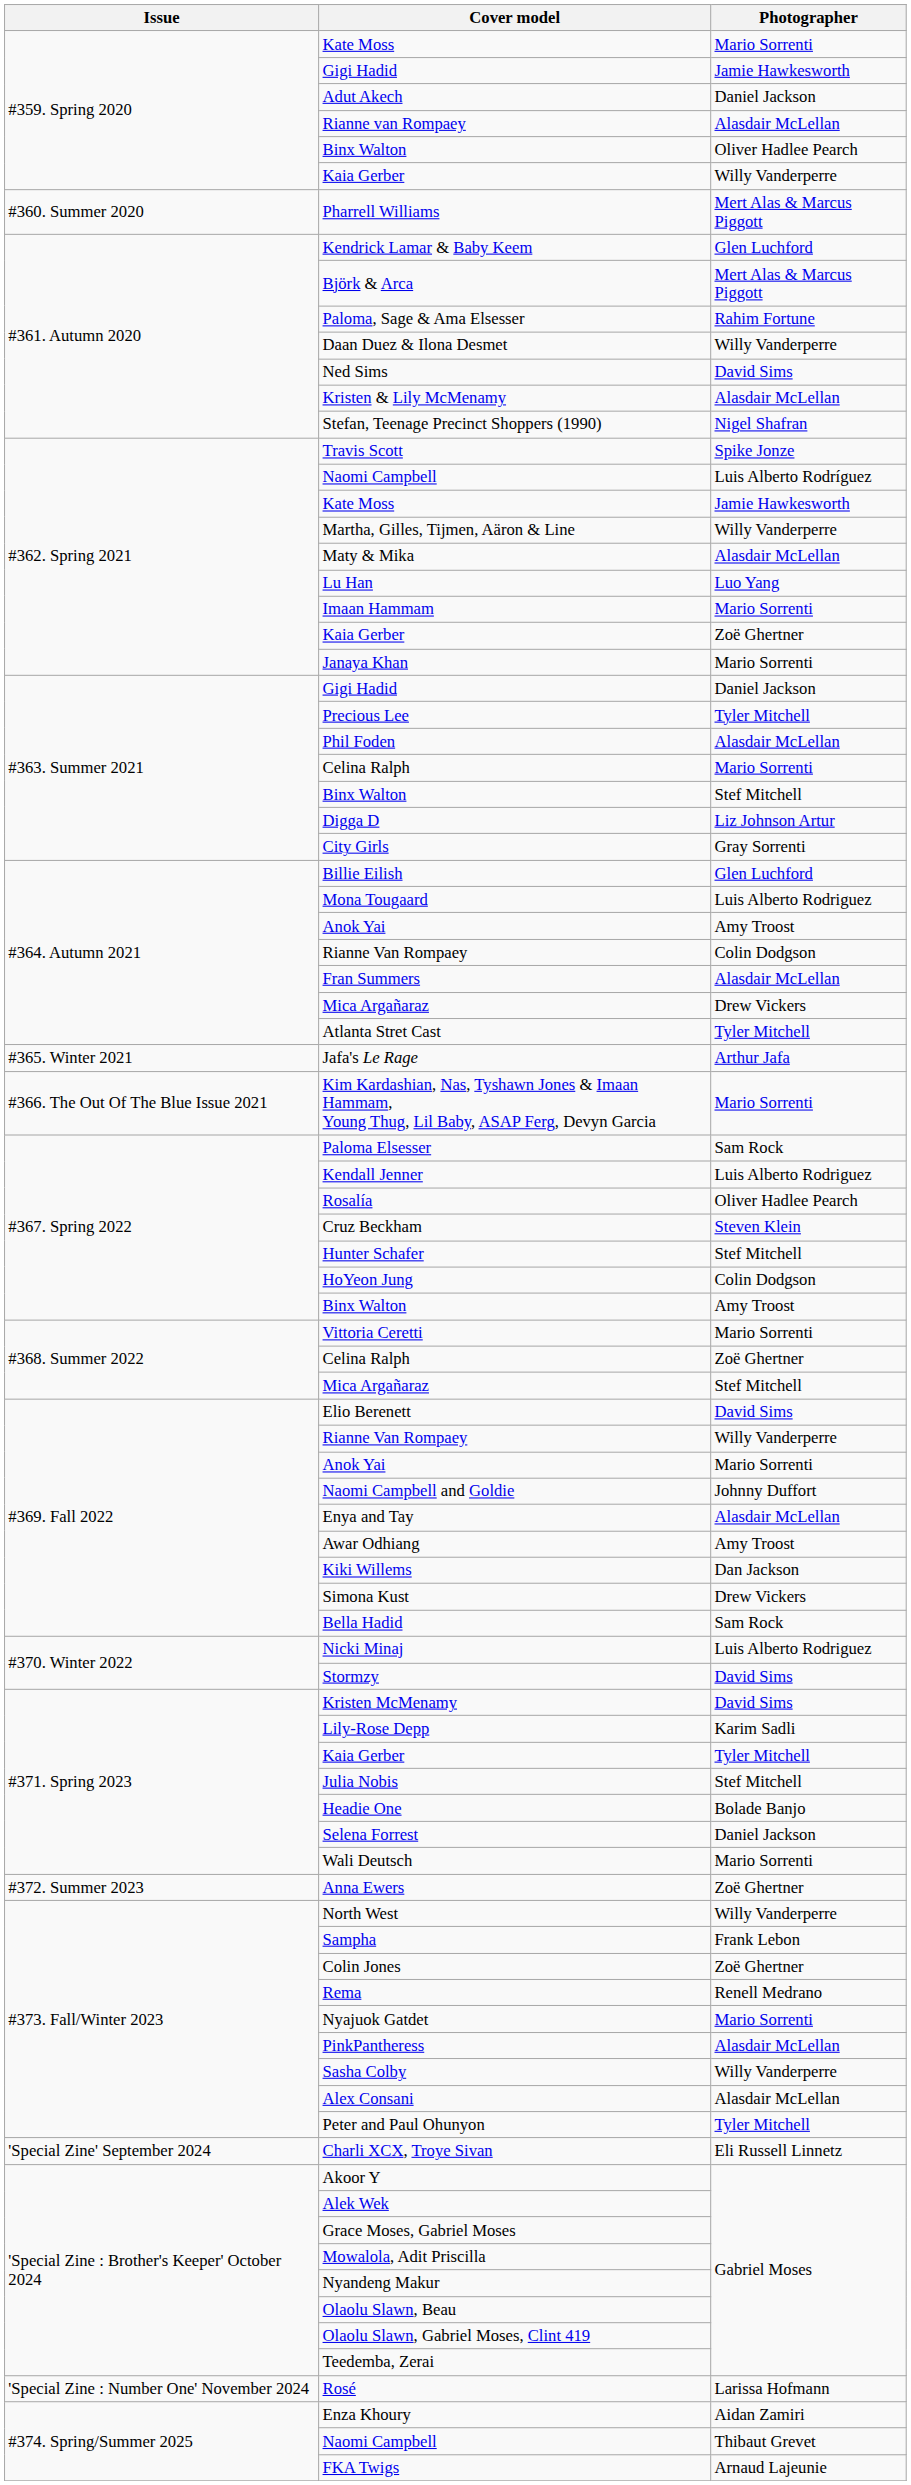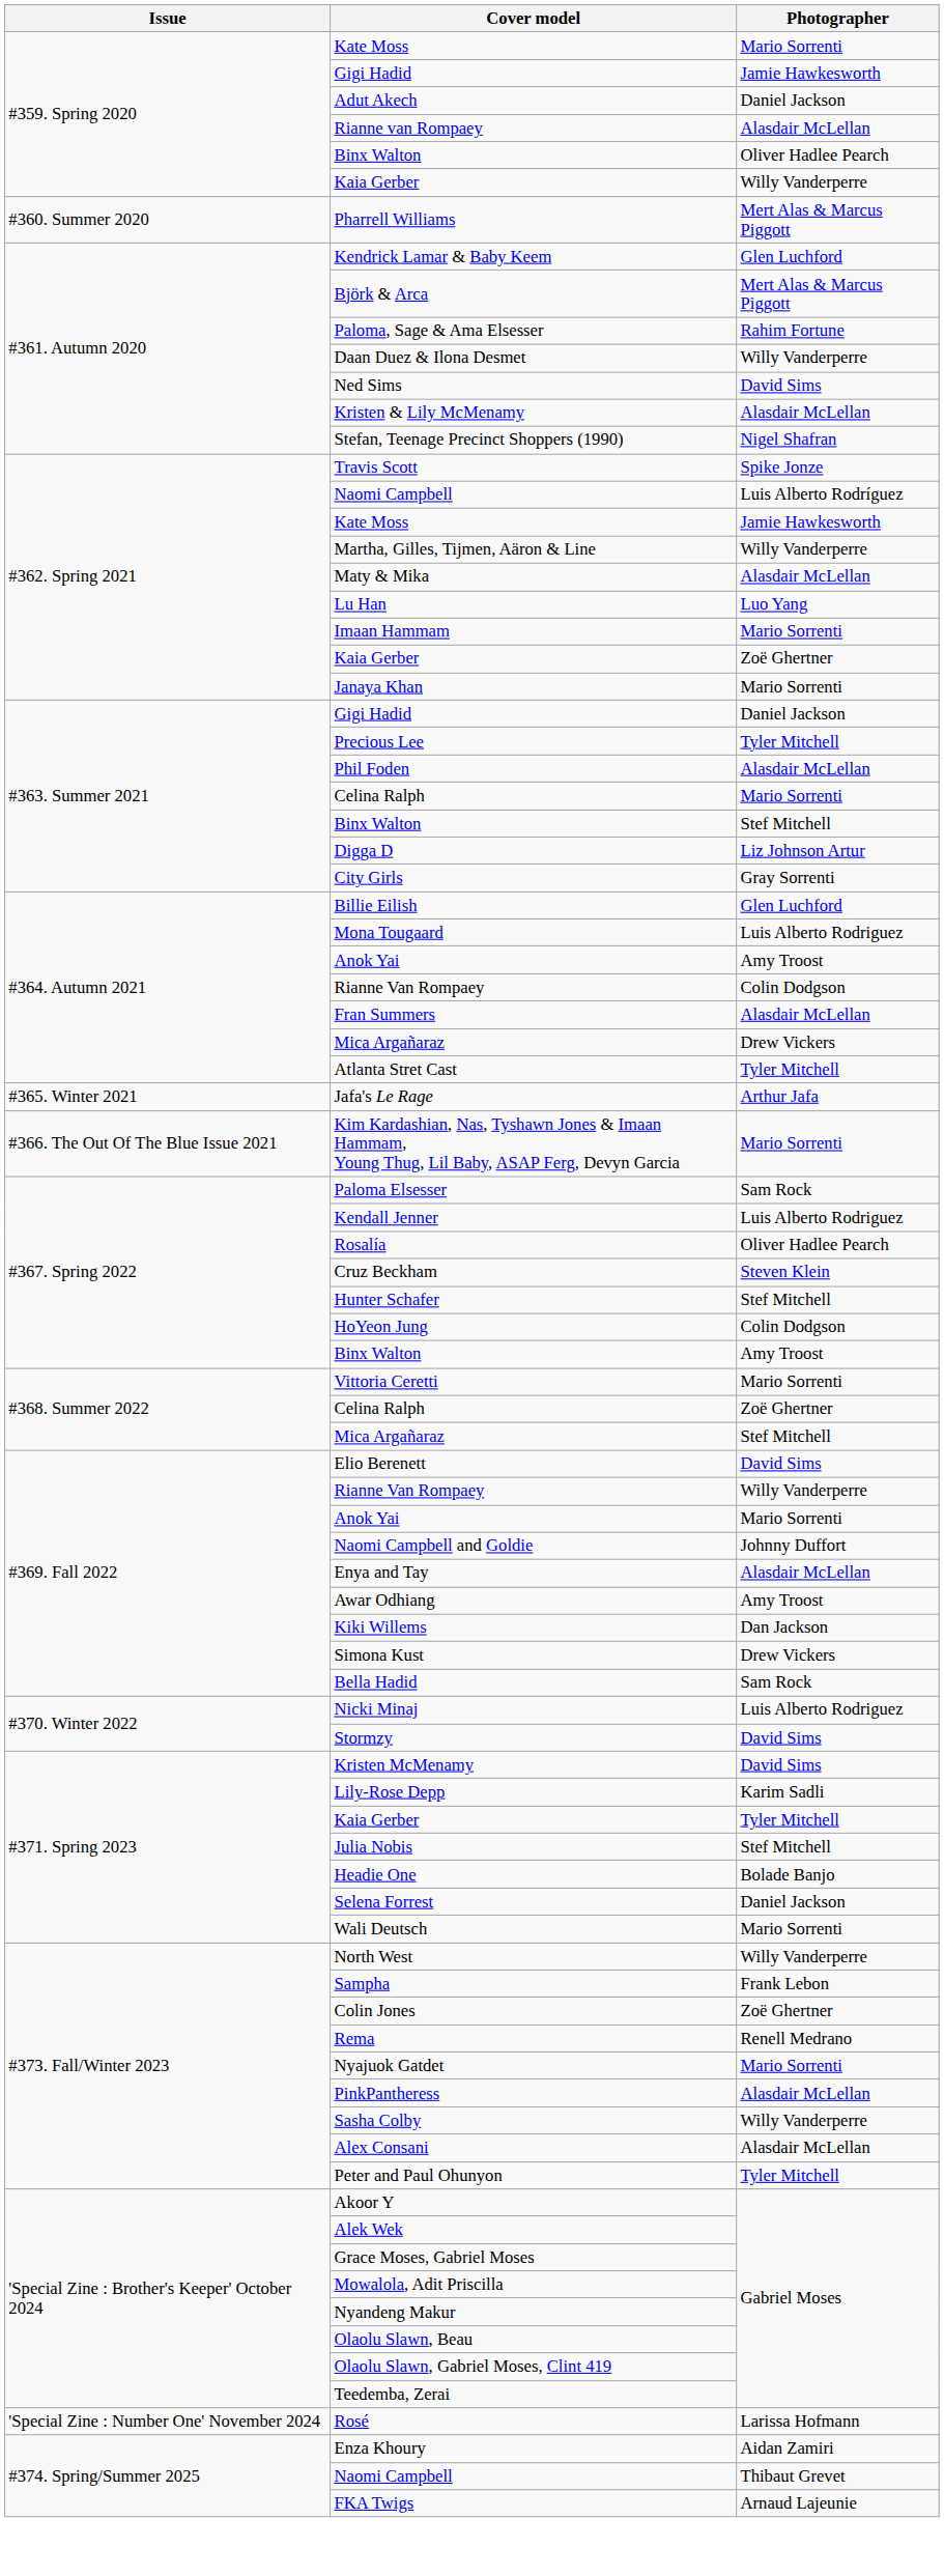 <table class="sortable wikitable">
 <tr>
 <th style="text-align:center;">Issue</th>
 <th style="text-align:center;">Cover model</th>
 <th style="text-align:center;">Photographer</th>
 </tr>
 <tr>
 <td rowspan=6>#359. Spring 2020</td>
 <td><a href='#'>Kate Moss</a></td>
 <td><a href='#'>Mario Sorrenti</a></td>
 </tr>
 <tr>
 <td><a href='#'>Gigi Hadid</a></td>
 <td><a href='#'>Jamie Hawkesworth</a></td>
 </tr>
 <tr>
 <td><a href='#'>Adut Akech</a></td>
 <td>Daniel Jackson</td>
 </tr>
 <tr>
 <td><a href='#'>Rianne van Rompaey</a></td>
 <td><a href='#'>Alasdair McLellan</a></td>
 </tr>
 <tr>
 <td><a href='#'>Binx Walton</a></td>
 <td>Oliver Hadlee Pearch</td>
 </tr>
 <tr>
 <td><a href='#'>Kaia Gerber</a></td>
 <td>Willy Vanderperre</td>
 </tr>
 <tr>
 <td>#360. Summer 2020</td>
 <td><a href='#'>Pharrell Williams</a></td>
 <td><a href='#'>Mert Alas & Marcus Piggott</a></td>
 </tr>
 <tr>
 <td rowspan=7>#361. Autumn 2020</td>
 <td><a href='#'>Kendrick Lamar</a> & <a href='#'>Baby Keem</a></td>
 <td><a href='#'>Glen Luchford</a></td>
 </tr>
 <tr>
 <td><a href='#'>Björk</a> & <a href='#'>Arca</a></td>
 <td><a href='#'>Mert Alas & Marcus Piggott</a></td>
 </tr>
 <tr>
 <td><a href='#'>Paloma</a>, Sage & Ama Elsesser</td>
 <td><a href='#'>Rahim Fortune</a></td>
 </tr>
 <tr>
 <td>Daan Duez & Ilona Desmet</td>
 <td>Willy Vanderperre</td>
 </tr>
 <tr>
 <td>Ned Sims</td>
 <td><a href='#'>David Sims</a></td>
 </tr>
 <tr>
 <td><a href='#'>Kristen</a> & <a href='#'>Lily McMenamy</a></td>
 <td><a href='#'>Alasdair McLellan</a></td>
 </tr>
 <tr>
 <td>Stefan, Teenage Precinct Shoppers (1990)</td>
 <td><a href='#'>Nigel Shafran</a></td>
 </tr>
 <tr>
 <td rowspan=9>#362. Spring 2021</td>
 <td><a href='#'>Travis Scott</a></td>
 <td><a href='#'>Spike Jonze</a></td>
 </tr>
 <tr>
 <td><a href='#'>Naomi Campbell</a></td>
 <td>Luis Alberto Rodríguez</td>
 </tr>
 <tr>
 <td><a href='#'>Kate Moss</a></td>
 <td><a href='#'>Jamie Hawkesworth</a></td>
 </tr>
 <tr>
 <td>Martha, Gilles, Tijmen, Aäron & Line</td>
 <td>Willy Vanderperre</td>
 </tr>
 <tr>
 <td>Maty & Mika</td>
 <td><a href='#'>Alasdair McLellan</a></td>
 </tr>
 <tr>
 <td><a href='#'>Lu Han</a></td>
 <td><a href='#'>Luo Yang</a></td>
 </tr>
 <tr>
 <td><a href='#'>Imaan Hammam</a></td>
 <td><a href='#'>Mario Sorrenti</a></td>
 </tr>
 <tr>
 <td><a href='#'>Kaia Gerber</a></td>
 <td>Zoë Ghertner</td>
 </tr>
 <tr>
 <td><a href='#'>Janaya Khan</a></td>
 <td>Mario Sorrenti</td>
 </tr>
 <tr>
 <td rowspan=7>#363. Summer 2021</td>
 <td><a href='#'>Gigi Hadid</a></td>
 <td>Daniel Jackson</td>
 </tr>
 <tr>
 <td><a href='#'>Precious Lee</a></td>
 <td><a href='#'> Tyler Mitchell</a></td>
 </tr>
 <tr>
 <td><a href='#'>Phil Foden</a></td>
 <td><a href='#'>Alasdair McLellan</a></td>
 </tr>
 <tr>
 <td>Celina Ralph</td>
 <td><a href='#'>Mario Sorrenti</a></td>
 </tr>
 <tr>
 <td><a href='#'>Binx Walton</a></td>
 <td>Stef Mitchell</td>
 </tr>
 <tr>
 <td><a href='#'>Digga D</a></td>
 <td><a href='#'>Liz Johnson Artur</a></td>
 </tr>
 <tr>
 <td><a href='#'>City Girls</a></td>
 <td>Gray Sorrenti</td>
 </tr>
 <tr>
 <td rowspan=7>#364. Autumn 2021</td>
 <td><a href='#'>Billie Eilish</a></td>
 <td><a href='#'>Glen Luchford</a></td>
 </tr>
 <tr>
 <td><a href='#'>Mona Tougaard</a></td>
 <td>Luis Alberto Rodriguez</td>
 </tr>
 <tr>
 <td><a href='#'>Anok Yai</a></td>
 <td>Amy Troost</td>
 </tr>
 <tr>
 <td>Rianne Van Rompaey</td>
 <td>Colin Dodgson</td>
 </tr>
 <tr>
 <td><a href='#'>Fran Summers</a></td>
 <td><a href='#'>Alasdair McLellan</a></td>
 </tr>
 <tr>
 <td><a href='#'>Mica Argañaraz</a></td>
 <td>Drew Vickers</td>
 </tr>
 <tr>
 <td>Atlanta Stret Cast</td>
 <td><a href='#'>Tyler Mitchell</a></td>
 </tr>
 <tr>
 <td>#365. Winter 2021</td>
 <td>Jafa's <em>Le Rage</em></td>
 <td><a href='#'>Arthur Jafa</a></td>
 </tr>
 <tr>
 <td>#366. The Out Of The Blue Issue 2021</td>
 <td><a href='#'>Kim Kardashian</a>, <a href='#'>Nas</a>, <a href='#'>Tyshawn Jones</a> & <a href='#'>Imaan Hammam</a>,<br><a href='#'>Young Thug</a>, <a href='#'>Lil Baby</a>, <a href='#'>ASAP Ferg</a>, Devyn Garcia</td>
 <td><a href='#'>Mario Sorrenti</a></td>
 </tr>
 <tr>
 <td rowspan=7>#367. Spring 2022</td>
 <td><a href='#'>Paloma Elsesser</a></td>
 <td>Sam Rock</td>
 </tr>
 <tr>
 <td><a href='#'>Kendall Jenner</a></td>
 <td>Luis Alberto Rodriguez</td>
 </tr>
 <tr>
 <td><a href='#'> Rosalía</a></td>
 <td>Oliver Hadlee Pearch</td>
 </tr>
 <tr>
 <td>Cruz Beckham</td>
 <td><a href='#'> Steven Klein</a></td>
 </tr>
 <tr>
 <td><a href='#'>Hunter Schafer</a></td>
 <td>Stef Mitchell</td>
 </tr>
 <tr>
 <td><a href='#'>HoYeon Jung</a></td>
 <td>Colin Dodgson</td>
 </tr>
 <tr>
 <td><a href='#'>Binx Walton</a></td>
 <td>Amy Troost</td>
 </tr>
 <tr>
 <td rowspan=3>#368. Summer 2022</td>
 <td><a href='#'>Vittoria Ceretti</a></td>
 <td>Mario Sorrenti</td>
 </tr>
 <tr>
 <td>Celina Ralph</td>
 <td>Zoë Ghertner</td>
 </tr>
 <tr>
 <td><a href='#'>Mica Argañaraz</a></td>
 <td>Stef Mitchell</td>
 </tr>
 <tr>
 <td rowspan=9>#369. Fall 2022</td>
 <td>Elio Berenett</td>
 <td><a href='#'>David Sims</a></td>
 </tr>
 <tr>
 <td><a href='#'>Rianne Van Rompaey</a></td>
 <td>Willy Vanderperre</td>
 </tr>
 <tr>
 <td><a href='#'>Anok Yai</a></td>
 <td>Mario Sorrenti</td>
 </tr>
 <tr>
 <td><a href='#'>Naomi Campbell</a> and <a href='#'>Goldie</a></td>
 <td>Johnny Duffort</td>
 </tr>
 <tr>
 <td>Enya and Tay</td>
 <td><a href='#'>Alasdair McLellan</a></td>
 </tr>
 <tr>
 <td>Awar Odhiang</td>
 <td>Amy Troost</td>
 </tr>
 <tr>
 <td><a href='#'>Kiki Willems</a></td>
 <td>Dan Jackson</td>
 </tr>
 <tr>
 <td>Simona Kust</td>
 <td>Drew Vickers</td>
 </tr>
 <tr>
 <td><a href='#'>Bella Hadid</a></td>
 <td>Sam Rock</td>
 </tr>
 <tr>
 <td rowspan=2>#370. Winter 2022</td>
 <td><a href='#'>Nicki Minaj</a></td>
 <td>Luis Alberto Rodriguez</td>
 </tr>
 <tr>
 <td><a href='#'>Stormzy</a></td>
 <td><a href='#'>David Sims</a></td>
 </tr>
 <tr>
 <td rowspan=7>#371. Spring 2023</td>
 <td><a href='#'>Kristen McMenamy</a></td>
 <td><a href='#'>David Sims</a></td>
 </tr>
 <tr>
 <td><a href='#'>Lily-Rose Depp</a></td>
 <td>Karim Sadli</td>
 </tr>
 <tr>
 <td><a href='#'>Kaia Gerber</a></td>
 <td><a href='#'>Tyler Mitchell</a></td>
 </tr>
 <tr>
 <td><a href='#'>Julia Nobis</a></td>
 <td>Stef Mitchell</td>
 </tr>
 <tr>
 <td><a href='#'>Headie One</a></td>
 <td>Bolade Banjo</td>
 </tr>
 <tr>
 <td><a href='#'>Selena Forrest</a></td>
 <td>Daniel Jackson</td>
 </tr>
 <tr>
 <td>Wali Deutsch</td>
 <td>Mario Sorrenti</td>
 </tr>
 <tr>
-<td>#372. Summer 2023</td>
-<td><a href='#'>Anna Ewers</a></td>
-<td>Zoë Ghertner</td>
-</tr>
-<tr>
 <td rowspan=9>#373. Fall/Winter 2023</td>
 <td>North West</td>
 <td>Willy Vanderperre</td>
 </tr>
 <tr>
 <td><a href='#'>Sampha</a></td>
 <td>Frank Lebon</td>
 </tr>
 <tr>
 <td>Colin Jones</td>
 <td>Zoë Ghertner</td>
 </tr>
 <tr>
 <td><a href='#'>Rema</a></td>
 <td>Renell Medrano</td>
 </tr>
 <tr>
 <td>Nyajuok Gatdet</td>
 <td><a href='#'>Mario Sorrenti</a></td>
 </tr>
 <tr>
 <td><a href='#'>PinkPantheress</a></td>
 <td><a href='#'>Alasdair McLellan</a></td>
 </tr>
 <tr>
 <td><a href='#'>Sasha Colby</a></td>
 <td>Willy Vanderperre</td>
 </tr>
 <tr>
 <td><a href='#'>Alex Consani</a></td>
 <td>Alasdair McLellan</td>
 </tr>
 <tr>
 <td>Peter and Paul Ohunyon</td>
 <td><a href='#'>Tyler Mitchell</a></td>
-</tr>
-<tr>
-<td>'Special Zine' September 2024</td>
-<td><a href='#'>Charli XCX</a>, <a href='#'>Troye Sivan</a></td>
-<td>Eli Russell Linnetz</td>
 </tr>
 <tr>
 <td rowspan="8">'Special Zine : Brother's Keeper' October 2024</td>
 <td>Akoor Y</td>
 <td rowspan="8">Gabriel Moses</td>
 </tr>
 <tr>
 <td><a href='#'>Alek Wek</a></td>
 </tr>
 <tr>
 <td>Grace Moses, Gabriel Moses</td>
 </tr>
 <tr>
 <td><a href='#'>Mowalola</a>, Adit Priscilla</td>
 </tr>
 <tr>
 <td>Nyandeng Makur</td>
 </tr>
 <tr>
 <td><a href='#'>Olaolu Slawn</a>, Beau</td>
 </tr>
 <tr>
 <td><a href='#'>Olaolu Slawn</a>, Gabriel Moses, <a href='#'>Clint 419</a></td>
 </tr>
 <tr>
 <td>Teedemba, Zerai</td>
 </tr>
 <tr>
 <td>'Special Zine : Number One' November 2024</td>
 <td><a href='#'>Rosé</a></td>
 <td>Larissa Hofmann</td>
 </tr>
 <tr>
 <td rowspan="3">#374. Spring/Summer 2025</td>
 <td>Enza Khoury</td>
 <td>Aidan Zamiri</td>
 </tr>
 <tr>
 <td><a href='#'>Naomi Campbell</a></td>
 <td>Thibaut Grevet</td>
 </tr>
 <tr>
 <td><a href='#'>FKA Twigs</a></td>
 <td>Arnaud Lajeunie</td>
 </tr>
 </table>
